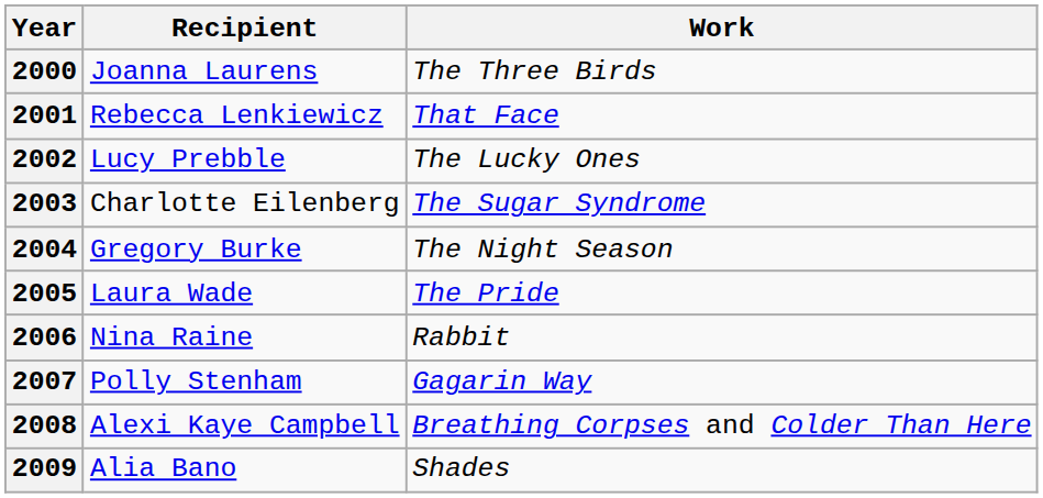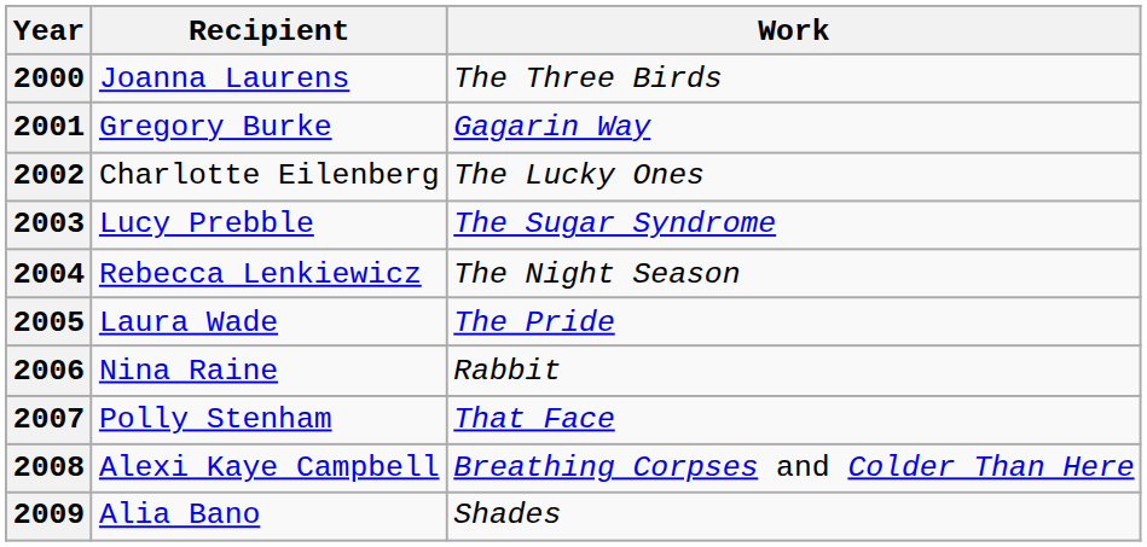 <table class="wikitable">
 <tr>
 <th>Year</th>
 <th>Recipient</th>
 <th>Work</th>
 </tr>
 <tr>
 <th>2000</th>
 <td><a href='#'>Joanna Laurens</a></td>
 <td><em>The Three Birds</em></td>
 </tr>
 <tr>
 <th>2001</th>
-<td><a href='#'>Rebecca Lenkiewicz</a></td>
-<td><em><a href='#'>That Face</a></em></td>
+<td><a href='#'>Gregory Burke</a></td>
+<td><em><a href='#'>Gagarin Way</a></em></td>
 </tr>
 <tr>
 <th>2002</th>
-<td><a href='#'>Lucy Prebble</a></td>
+<td>Charlotte Eilenberg</td>
 <td><em>The Lucky Ones</em></td>
 </tr>
 <tr>
 <th>2003</th>
-<td>Charlotte Eilenberg</td>
+<td><a href='#'>Lucy Prebble</a></td>
 <td><em><a href='#'>The Sugar Syndrome</a></em></td>
 </tr>
 <tr>
 <th>2004</th>
-<td><a href='#'>Gregory Burke</a></td>
+<td><a href='#'>Rebecca Lenkiewicz</a></td>
 <td><em>The Night Season</em></td>
 </tr>
 <tr>
 <th>2005</th>
 <td><a href='#'>Laura Wade</a></td>
 <td><em><a href='#'>The Pride</a></em></td>
 </tr>
 <tr>
 <th>2006</th>
 <td><a href='#'>Nina Raine</a></td>
 <td><em>Rabbit</em></td>
 </tr>
 <tr>
 <th>2007</th>
 <td><a href='#'>Polly Stenham</a></td>
-<td><em><a href='#'>Gagarin Way</a></em></td>
+<td><em><a href='#'>That Face</a></em></td>
 </tr>
 <tr>
 <th>2008</th>
 <td><a href='#'>Alexi Kaye Campbell</a></td>
 <td><em><a href='#'>Breathing Corpses</a></em> and <em><a href='#'>Colder Than Here</a></em></td>
 </tr>
 <tr>
 <th>2009</th>
 <td><a href='#'>Alia Bano</a></td>
 <td><em>Shades</em></td>
 </tr>
 </table>
